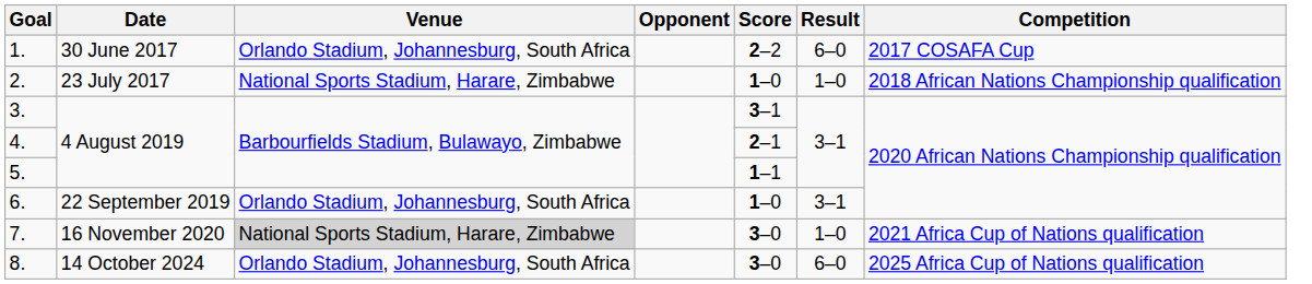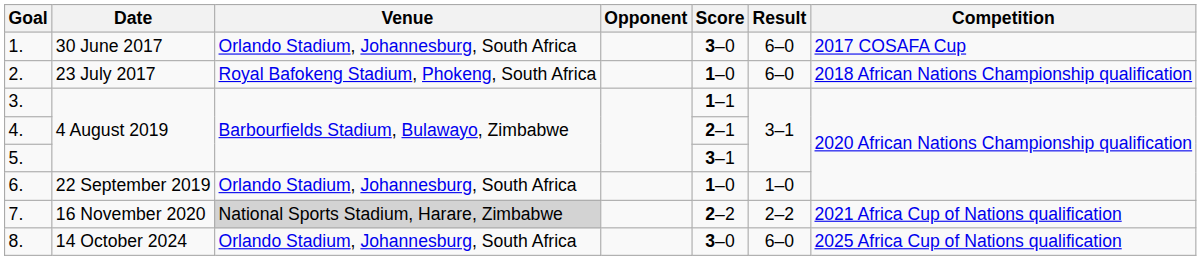 <table class="wikitable plainrowheaders sortable">
 <tr>
 <th>Goal</th>
 <th>Date</th>
 <th>Venue</th>
 <th>Opponent</th>
 <th>Score</th>
 <th>Result</th>
 <th>Competition</th>
 </tr>
 <tr>
 <td>1.</td>
 <td>30 June 2017</td>
 <td><a href='#'>Orlando Stadium</a>, <a href='#'>Johannesburg</a>, South Africa</td>
 <td></td>
-<td align=center><strong>2</strong>–2</td>
+<td align=center><strong>3</strong>–0</td>
 <td align=center>6–0</td>
 <td><a href='#'>2017 COSAFA Cup</a></td>
 </tr>
 <tr>
 <td>2.</td>
 <td>23 July 2017</td>
-<td><a href='#'>National Sports Stadium</a>, <a href='#'>Harare</a>, Zimbabwe</td>
+<td><a href='#'>Royal Bafokeng Stadium</a>, <a href='#'>Phokeng</a>, South Africa</td>
 <td></td>
 <td align=center><strong>1</strong>–0</td>
-<td align=center>1–0 </td>
+<td align=center>6–0</td>
 <td><a href='#'>2018 African Nations Championship qualification</a></td>
 </tr>
 <tr>
 <td>3.</td>
 <td rowspan=3>4 August 2019</td>
 <td rowspan=3><a href='#'>Barbourfields Stadium</a>, <a href='#'>Bulawayo</a>, Zimbabwe</td>
 <td rowspan=3></td>
-<td align=center><strong>3</strong>–1</td>
+<td align=center><strong>1</strong>–1</td>
 <td align=center rowspan=3>3–1</td>
 <td rowspan=4><a href='#'>2020 African Nations Championship qualification</a></td>
 </tr>
 <tr>
 <td>4.</td>
 <td align=center><strong>2</strong>–1</td>
 </tr>
 <tr>
 <td>5.</td>
-<td align=center><strong>1</strong>–1</td>
+<td align=center><strong>3</strong>–1</td>
 </tr>
 <tr>
 <td>6.</td>
 <td>22 September 2019</td>
 <td><a href='#'>Orlando Stadium</a>, <a href='#'>Johannesburg</a>, South Africa</td>
 <td></td>
 <td align=center><strong>1</strong>–0</td>
-<td align=center>3–1</td>
+<td align=center>1–0 </td>
 </tr>
 <tr>
 <td>7.</td>
 <td>16 November 2020</td>
 <td style="background: lightgrey;">National Sports Stadium, Harare, Zimbabwe</td>
 <td></td>
-<td align=center><strong>3</strong>–0</td>
-<td align=center>1–0 </td>
+<td align=center><strong>2</strong>–2</td>
+<td align=center>2–2</td>
 <td><a href='#'>2021 Africa Cup of Nations qualification</a></td>
 </tr>
 <tr>
 <td>8.</td>
 <td>14 October 2024</td>
 <td><a href='#'>Orlando Stadium</a>, <a href='#'>Johannesburg</a>, South Africa</td>
 <td></td>
 <td align=center><strong>3</strong>–0</td>
 <td align=center>6–0</td>
 <td><a href='#'>2025 Africa Cup of Nations qualification</a></td>
 </tr>
 </table>
